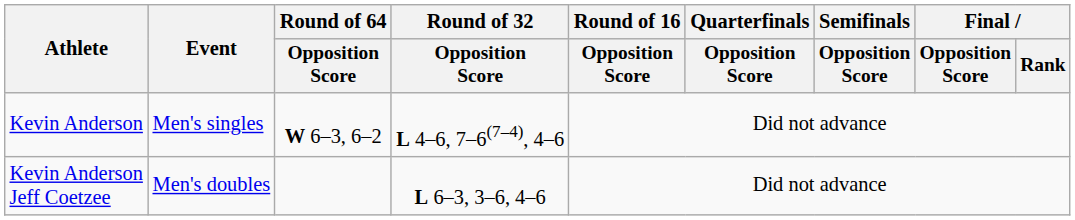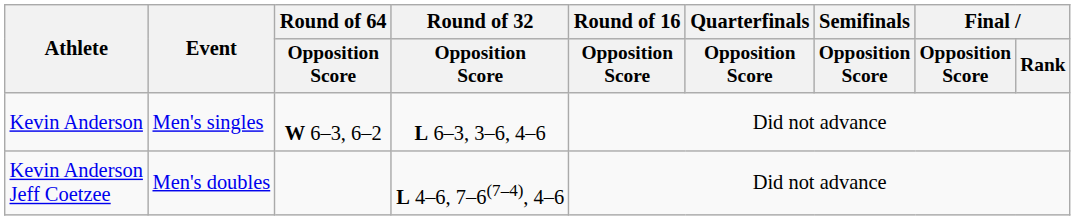 <table class=wikitable style="font-size:90%">
 <tr>
 <th rowspan="2">Athlete</th>
 <th rowspan="2">Event</th>
 <th>Round of 64</th>
 <th>Round of 32</th>
 <th>Round of 16</th>
 <th>Quarterfinals</th>
 <th>Semifinals</th>
 <th colspan=2>Final / </th>
 </tr>
 <tr style="font-size:95%">
 <th>Opposition<br>Score</th>
 <th>Opposition<br>Score</th>
 <th>Opposition<br>Score</th>
 <th>Opposition<br>Score</th>
 <th>Opposition<br>Score</th>
 <th>Opposition<br>Score</th>
 <th>Rank</th>
 </tr>
 <tr align=center>
 <td align=left><a href='#'>Kevin Anderson</a></td>
 <td align=left><a href='#'>Men's singles</a></td>
 <td><br><strong>W</strong> 6–3, 6–2</td>
-<td><br><strong>L</strong> 4–6, 7–6<sup>(7–4)</sup>, 4–6</td>
+<td><br><strong>L</strong> 6–3, 3–6, 4–6</td>
 <td colspan=5>Did not advance</td>
 </tr>
 <tr align=center>
 <td align=left><a href='#'>Kevin Anderson</a> <br><a href='#'>Jeff Coetzee</a></td>
 <td align=left><a href='#'>Men's doubles</a></td>
 <td></td>
-<td><br><strong>L</strong> 6–3, 3–6, 4–6</td>
+<td><br><strong>L</strong> 4–6, 7–6<sup>(7–4)</sup>, 4–6</td>
 <td colspan=5>Did not advance</td>
 </tr>
 </table>
